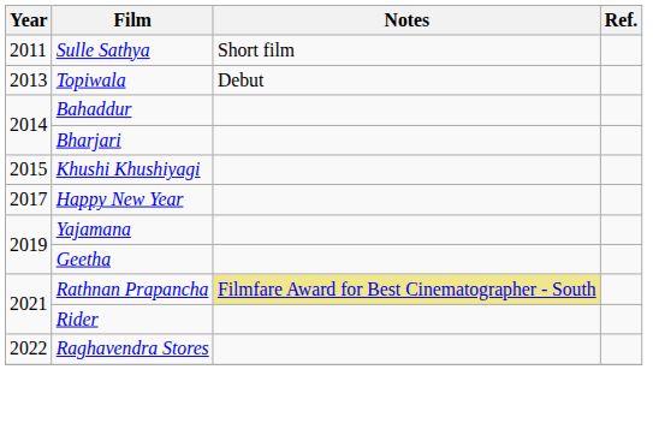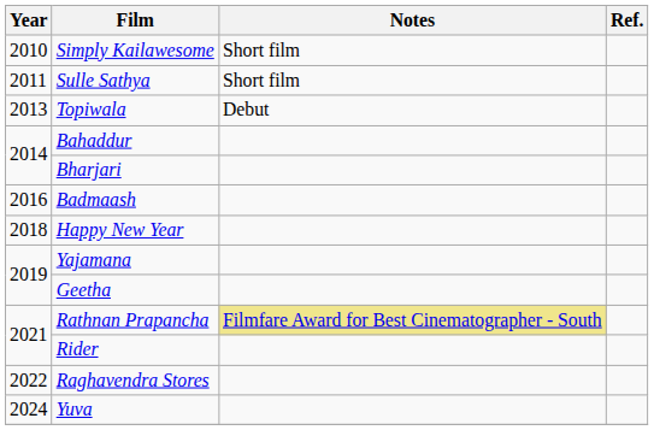 <table class="wikitable">
 <tr>
 <th>Year</th>
 <th>Film</th>
 <th>Notes</th>
 <th>Ref.</th>
+</tr>
+<tr>
+<td>2010</td>
+<td><em><a href='#'>Simply Kailawesome</a></em></td>
+<td>Short film</td>
+<td></td>
 </tr>
 <tr>
 <td>2011</td>
 <td><em><a href='#'>Sulle Sathya</a></em></td>
 <td>Short film</td>
 <td></td>
 </tr>
 <tr>
 <td>2013</td>
 <td><em><a href='#'>Topiwala</a></em></td>
 <td>Debut</td>
 <td></td>
 </tr>
 <tr>
 <td rowspan="2">2014</td>
 <td><em><a href='#'>Bahaddur</a></em></td>
 <td></td>
 <td></td>
 </tr>
 <tr>
 <td><em><a href='#'>Bharjari</a></em></td>
 <td></td>
 <td></td>
 </tr>
 <tr>
-<td>2015</td>
-<td><em><a href='#'>Khushi Khushiyagi</a></em></td>
+<td>2016</td>
+<td><em><a href='#'>Badmaash</a></em></td>
 <td></td>
 <td></td>
 </tr>
 <tr>
-<td>2017</td>
+<td>2018</td>
 <td><em><a href='#'>Happy New Year</a></em></td>
 <td></td>
 <td></td>
 </tr>
 <tr>
 <td rowspan="2">2019</td>
 <td><em><a href='#'>Yajamana</a></em></td>
 <td></td>
 <td></td>
 </tr>
 <tr>
 <td><em><a href='#'>Geetha</a></em></td>
 <td></td>
 <td></td>
 </tr>
 <tr>
 <td rowspan="2">2021</td>
 <td><em><a href='#'>Rathnan Prapancha</a></em></td>
 <td style="background: khaki;"><a href='#'>Filmfare Award for Best Cinematographer - South</a></td>
 <td></td>
 </tr>
 <tr>
 <td><em><a href='#'>Rider</a></em></td>
 <td></td>
 <td></td>
 </tr>
 <tr>
 <td>2022</td>
 <td><em><a href='#'>Raghavendra Stores</a></em></td>
 <td></td>
 <td></td>
 </tr>
 <tr>
+<td>2024</td>
+<td><em><a href='#'>Yuva</a></em></td>
+<td></td>
+<td></td>
+</tr>
+<tr>
 </tr>
 </table>
